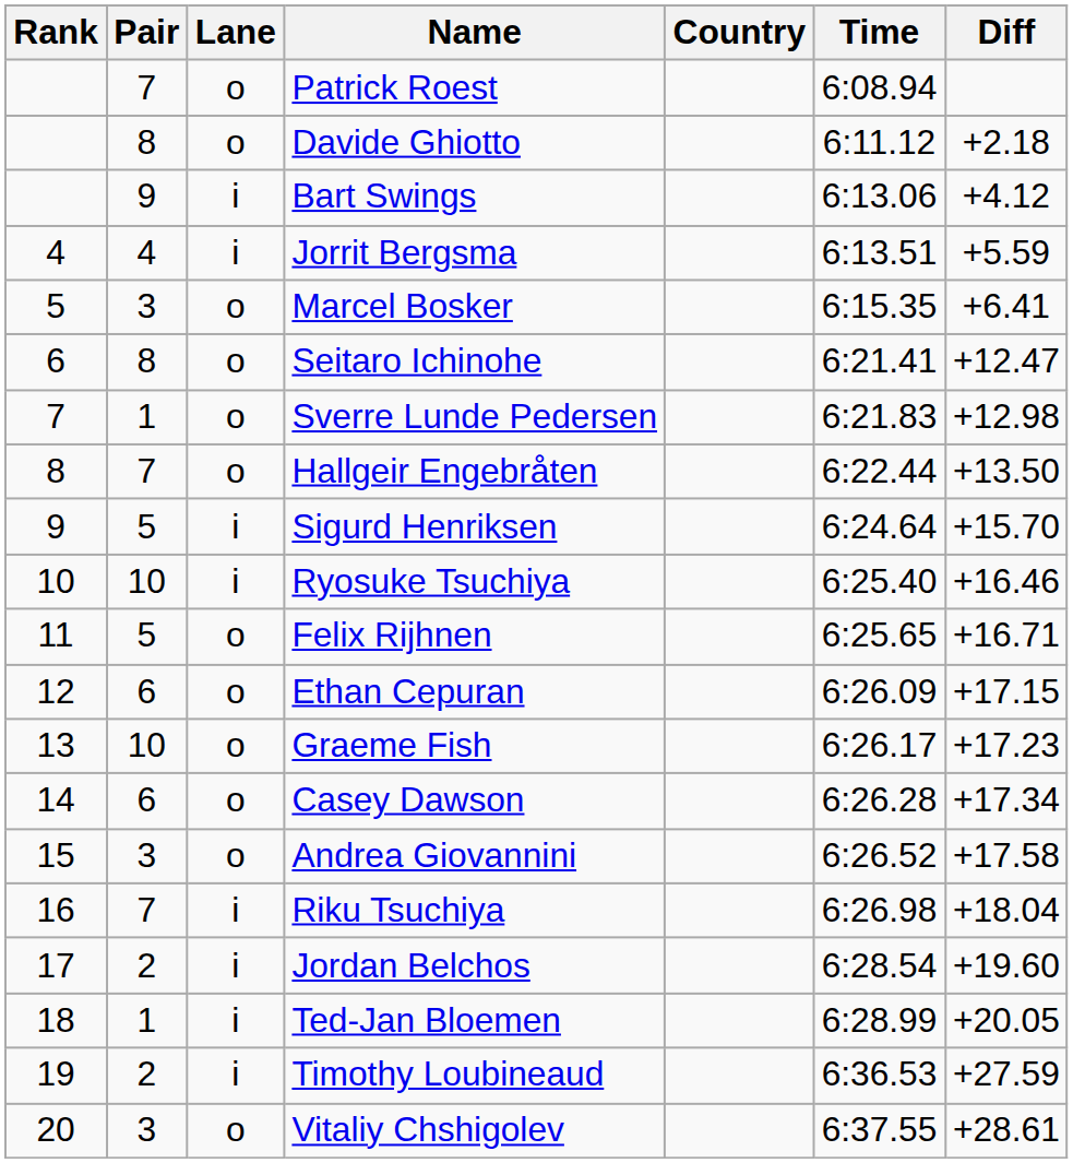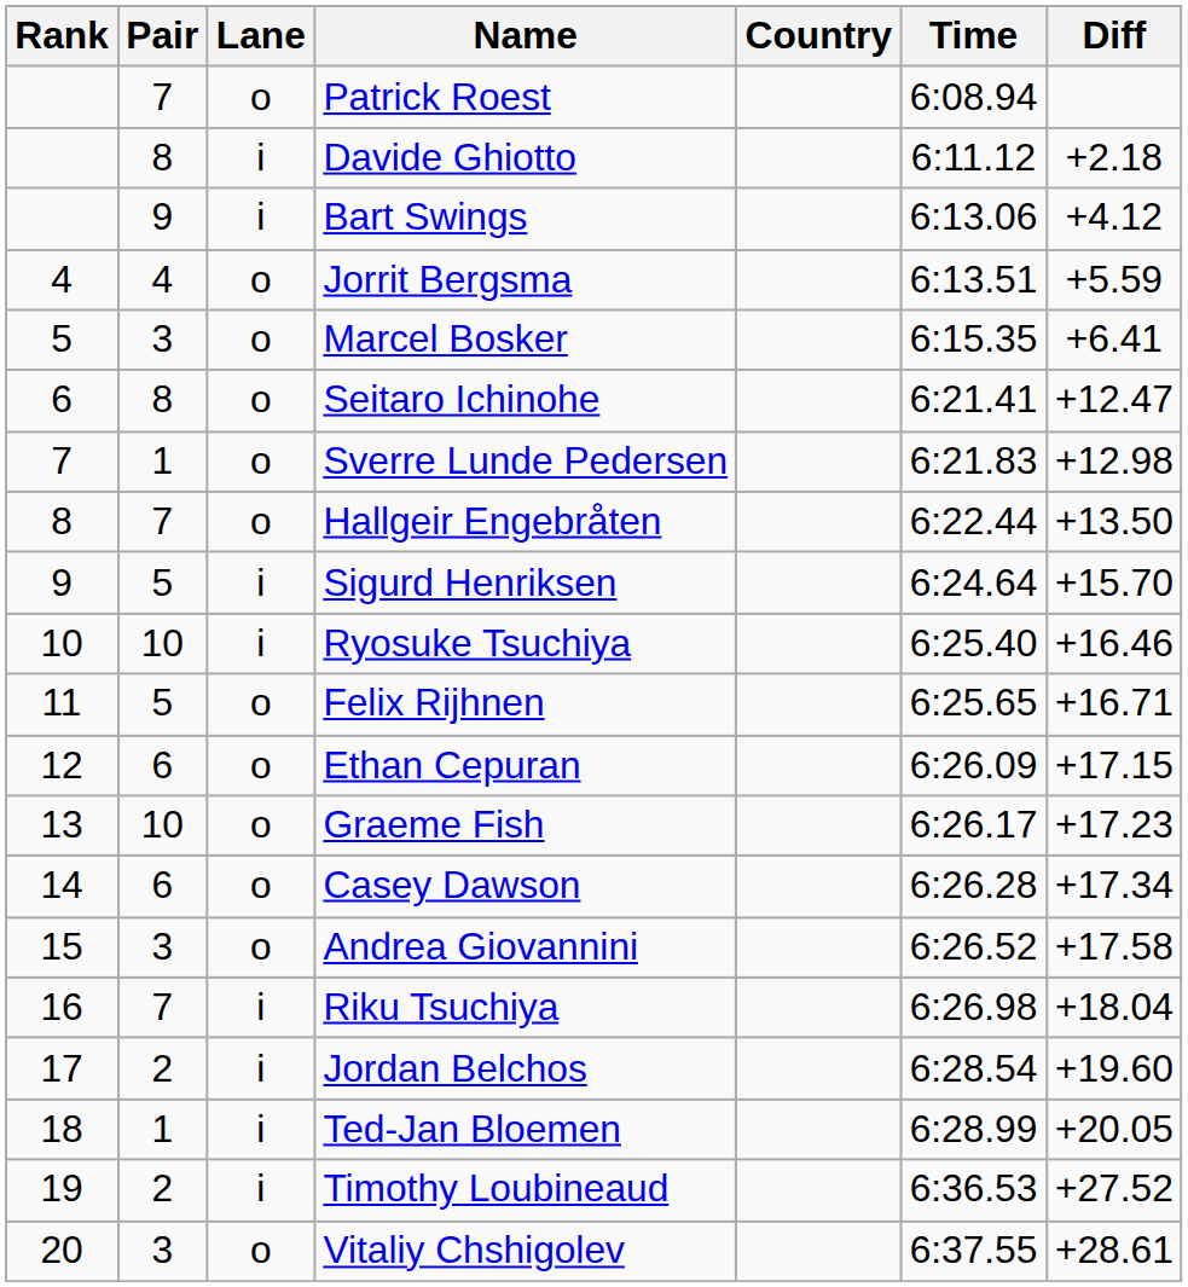 <table class="wikitable sortable" style="text-align:center">
 <tr>
 <th>Rank</th>
 <th>Pair</th>
 <th>Lane</th>
 <th>Name</th>
 <th>Country</th>
 <th>Time</th>
 <th>Diff</th>
 </tr>
 <tr>
 <td></td>
 <td>7</td>
 <td>o</td>
 <td align=left><a href='#'>Patrick Roest</a></td>
 <td align=left></td>
 <td>6:08.94</td>
 <td></td>
 </tr>
 <tr>
 <td></td>
 <td>8</td>
-<td>o</td>
+<td>i</td>
 <td align=left><a href='#'>Davide Ghiotto</a></td>
 <td align=left></td>
 <td>6:11.12</td>
 <td>+2.18</td>
 </tr>
 <tr>
 <td></td>
 <td>9</td>
 <td>i</td>
 <td align=left><a href='#'>Bart Swings</a></td>
 <td align=left></td>
 <td>6:13.06</td>
 <td>+4.12</td>
 </tr>
 <tr>
 <td>4</td>
 <td>4</td>
-<td>i</td>
+<td>o</td>
 <td align=left><a href='#'>Jorrit Bergsma</a></td>
 <td align=left></td>
 <td>6:13.51</td>
 <td>+5.59</td>
 </tr>
 <tr>
 <td>5</td>
 <td>3</td>
 <td>o</td>
 <td align=left><a href='#'>Marcel Bosker</a></td>
 <td align=left></td>
 <td>6:15.35</td>
 <td>+6.41</td>
 </tr>
 <tr>
 <td>6</td>
 <td>8</td>
 <td>o</td>
 <td align=left><a href='#'>Seitaro Ichinohe</a></td>
 <td align=left></td>
 <td>6:21.41</td>
 <td>+12.47</td>
 </tr>
 <tr>
 <td>7</td>
 <td>1</td>
 <td>o</td>
 <td align=left><a href='#'>Sverre Lunde Pedersen</a></td>
 <td align=left></td>
 <td>6:21.83</td>
 <td>+12.98</td>
 </tr>
 <tr>
 <td>8</td>
 <td>7</td>
 <td>o</td>
 <td align=left><a href='#'>Hallgeir Engebråten</a></td>
 <td align=left></td>
 <td>6:22.44</td>
 <td>+13.50</td>
 </tr>
 <tr>
 <td>9</td>
 <td>5</td>
 <td>i</td>
 <td align=left><a href='#'>Sigurd Henriksen</a></td>
 <td align=left></td>
 <td>6:24.64</td>
 <td>+15.70</td>
 </tr>
 <tr>
 <td>10</td>
 <td>10</td>
 <td>i</td>
 <td align=left><a href='#'>Ryosuke Tsuchiya</a></td>
 <td align=left></td>
 <td>6:25.40</td>
 <td>+16.46</td>
 </tr>
 <tr>
 <td>11</td>
 <td>5</td>
 <td>o</td>
 <td align=left><a href='#'>Felix Rijhnen</a></td>
 <td align=left></td>
 <td>6:25.65</td>
 <td>+16.71</td>
 </tr>
 <tr>
 <td>12</td>
 <td>6</td>
 <td>o</td>
 <td align=left><a href='#'>Ethan Cepuran</a></td>
 <td align=left></td>
 <td>6:26.09</td>
 <td>+17.15</td>
 </tr>
 <tr>
 <td>13</td>
 <td>10</td>
 <td>o</td>
 <td align=left><a href='#'>Graeme Fish</a></td>
 <td align=left></td>
 <td>6:26.17</td>
 <td>+17.23</td>
 </tr>
 <tr>
 <td>14</td>
 <td>6</td>
 <td>o</td>
 <td align=left><a href='#'>Casey Dawson</a></td>
 <td align=left></td>
 <td>6:26.28</td>
 <td>+17.34</td>
 </tr>
 <tr>
 <td>15</td>
 <td>3</td>
 <td>o</td>
 <td align=left><a href='#'>Andrea Giovannini</a></td>
 <td align=left></td>
 <td>6:26.52</td>
 <td>+17.58</td>
 </tr>
 <tr>
 <td>16</td>
 <td>7</td>
 <td>i</td>
 <td align=left><a href='#'>Riku Tsuchiya</a></td>
 <td align=left></td>
 <td>6:26.98</td>
 <td>+18.04</td>
 </tr>
 <tr>
 <td>17</td>
 <td>2</td>
 <td>i</td>
 <td align=left><a href='#'>Jordan Belchos</a></td>
 <td align=left></td>
 <td>6:28.54</td>
 <td>+19.60</td>
 </tr>
 <tr>
 <td>18</td>
 <td>1</td>
 <td>i</td>
 <td align=left><a href='#'>Ted-Jan Bloemen</a></td>
 <td align=left></td>
 <td>6:28.99</td>
 <td>+20.05</td>
 </tr>
 <tr>
 <td>19</td>
 <td>2</td>
 <td>i</td>
 <td align=left><a href='#'>Timothy Loubineaud</a></td>
 <td align=left></td>
 <td>6:36.53</td>
-<td>+27.59</td>
+<td>+27.52</td>
 </tr>
 <tr>
 <td>20</td>
 <td>3</td>
 <td>o</td>
 <td align=left><a href='#'>Vitaliy Chshigolev</a></td>
 <td align=left></td>
 <td>6:37.55</td>
 <td>+28.61</td>
 </tr>
 </table>
